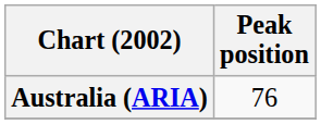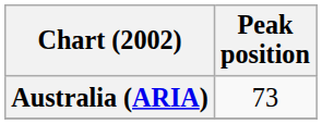 <table class="wikitable sortable plainrowheaders" style="text-align:center">
 <tr>
 <th scope="col">Chart (2002)</th>
 <th scope="col">Peak<br>position</th>
 </tr>
 <tr>
 <th scope="row">Australia (<a href='#'>ARIA</a>)</th>
-<td>76</td>
+<td>73</td>
 </tr>
 <tr>
 </tr>
 <tr>
 </tr>
 </table>
